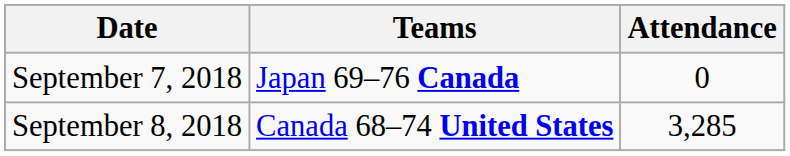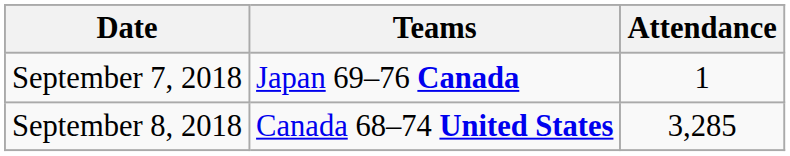 <table class="wikitable">
 <tr>
 <th>Date</th>
 <th>Teams</th>
 <th>Attendance</th>
 </tr>
 <tr>
 <td>September 7, 2018</td>
 <td><a href='#'>Japan</a>  69–76  <strong><a href='#'>Canada</a></strong></td>
-<td align=center>0</td>
+<td align=center>1</td>
 </tr>
 <tr>
 <td>September 8, 2018</td>
 <td><a href='#'>Canada</a>  68–74  <strong><a href='#'>United States</a></strong></td>
 <td align=center>3,285</td>
 </tr>
 </table>
